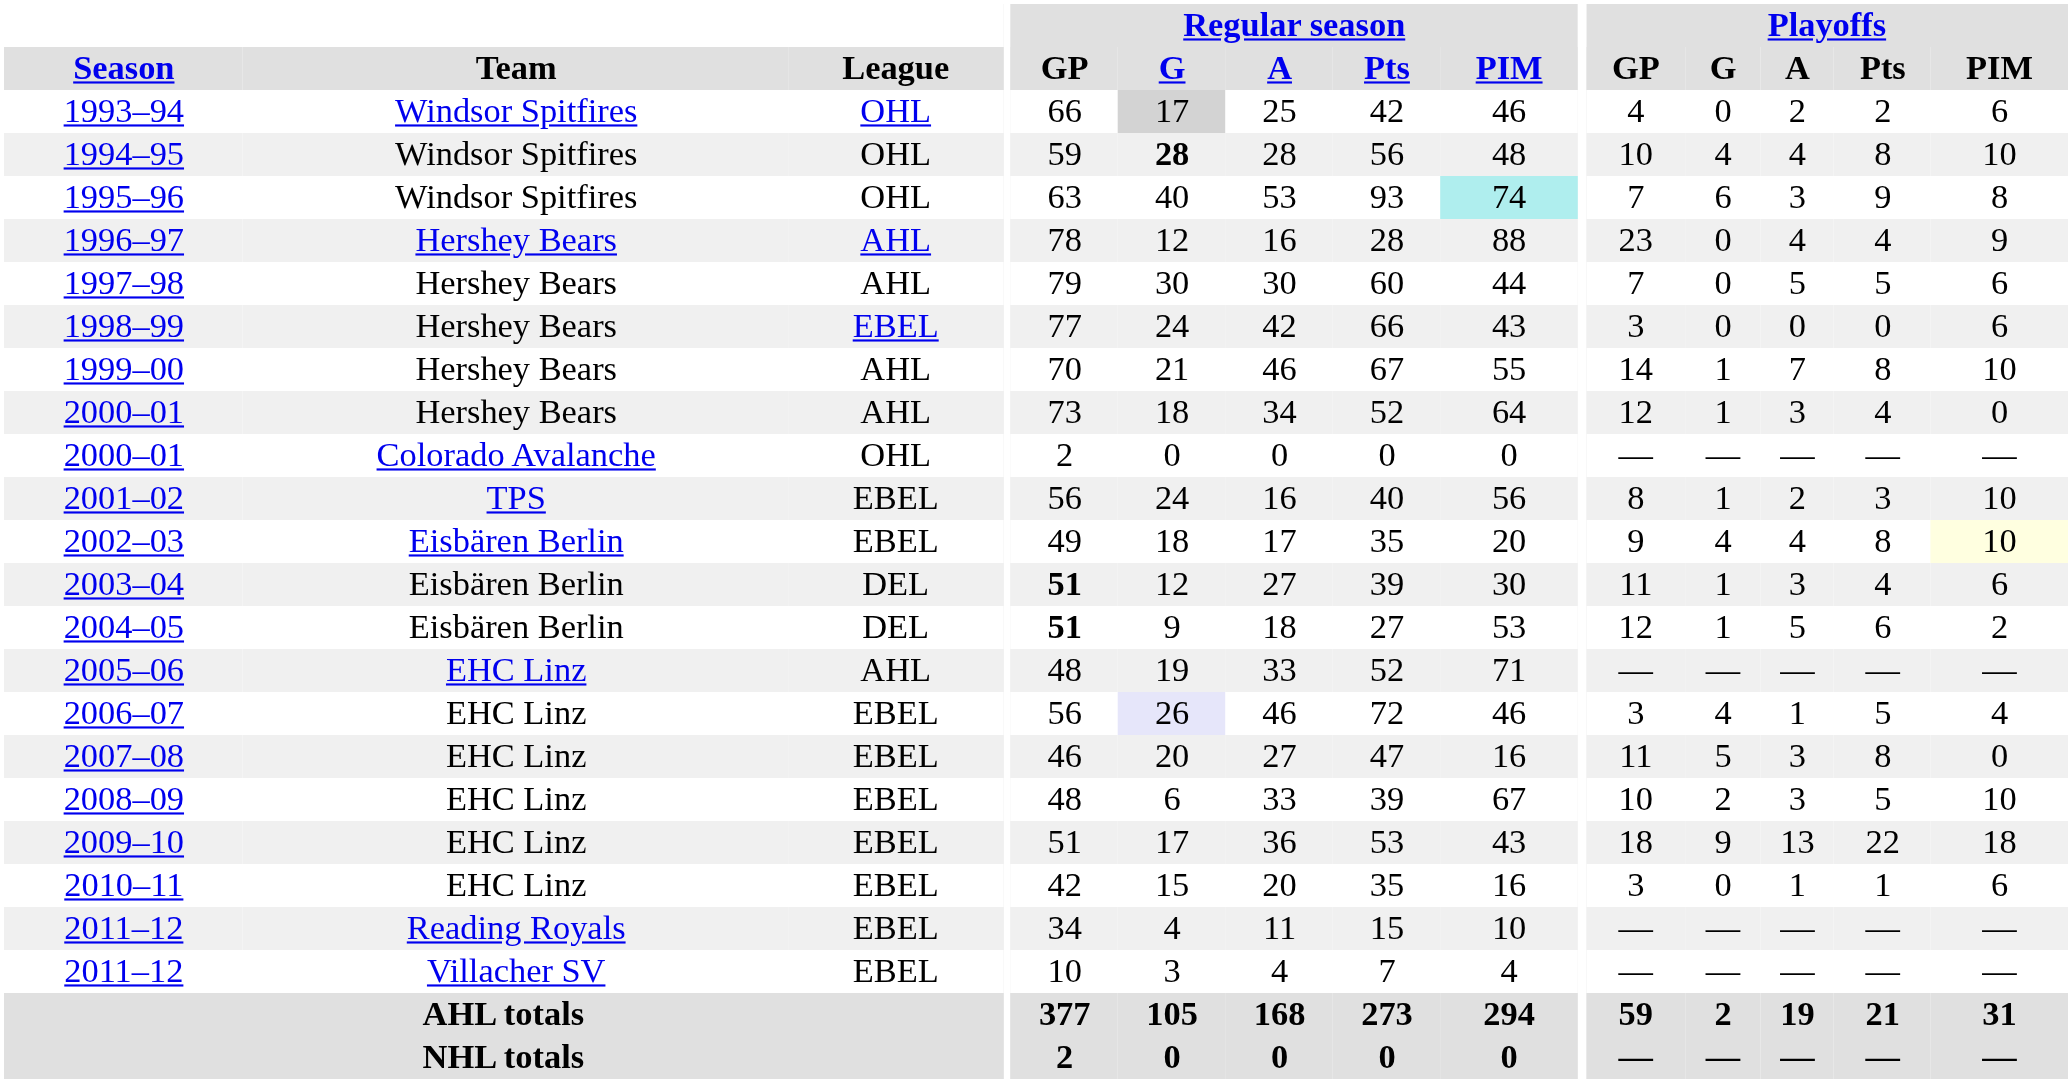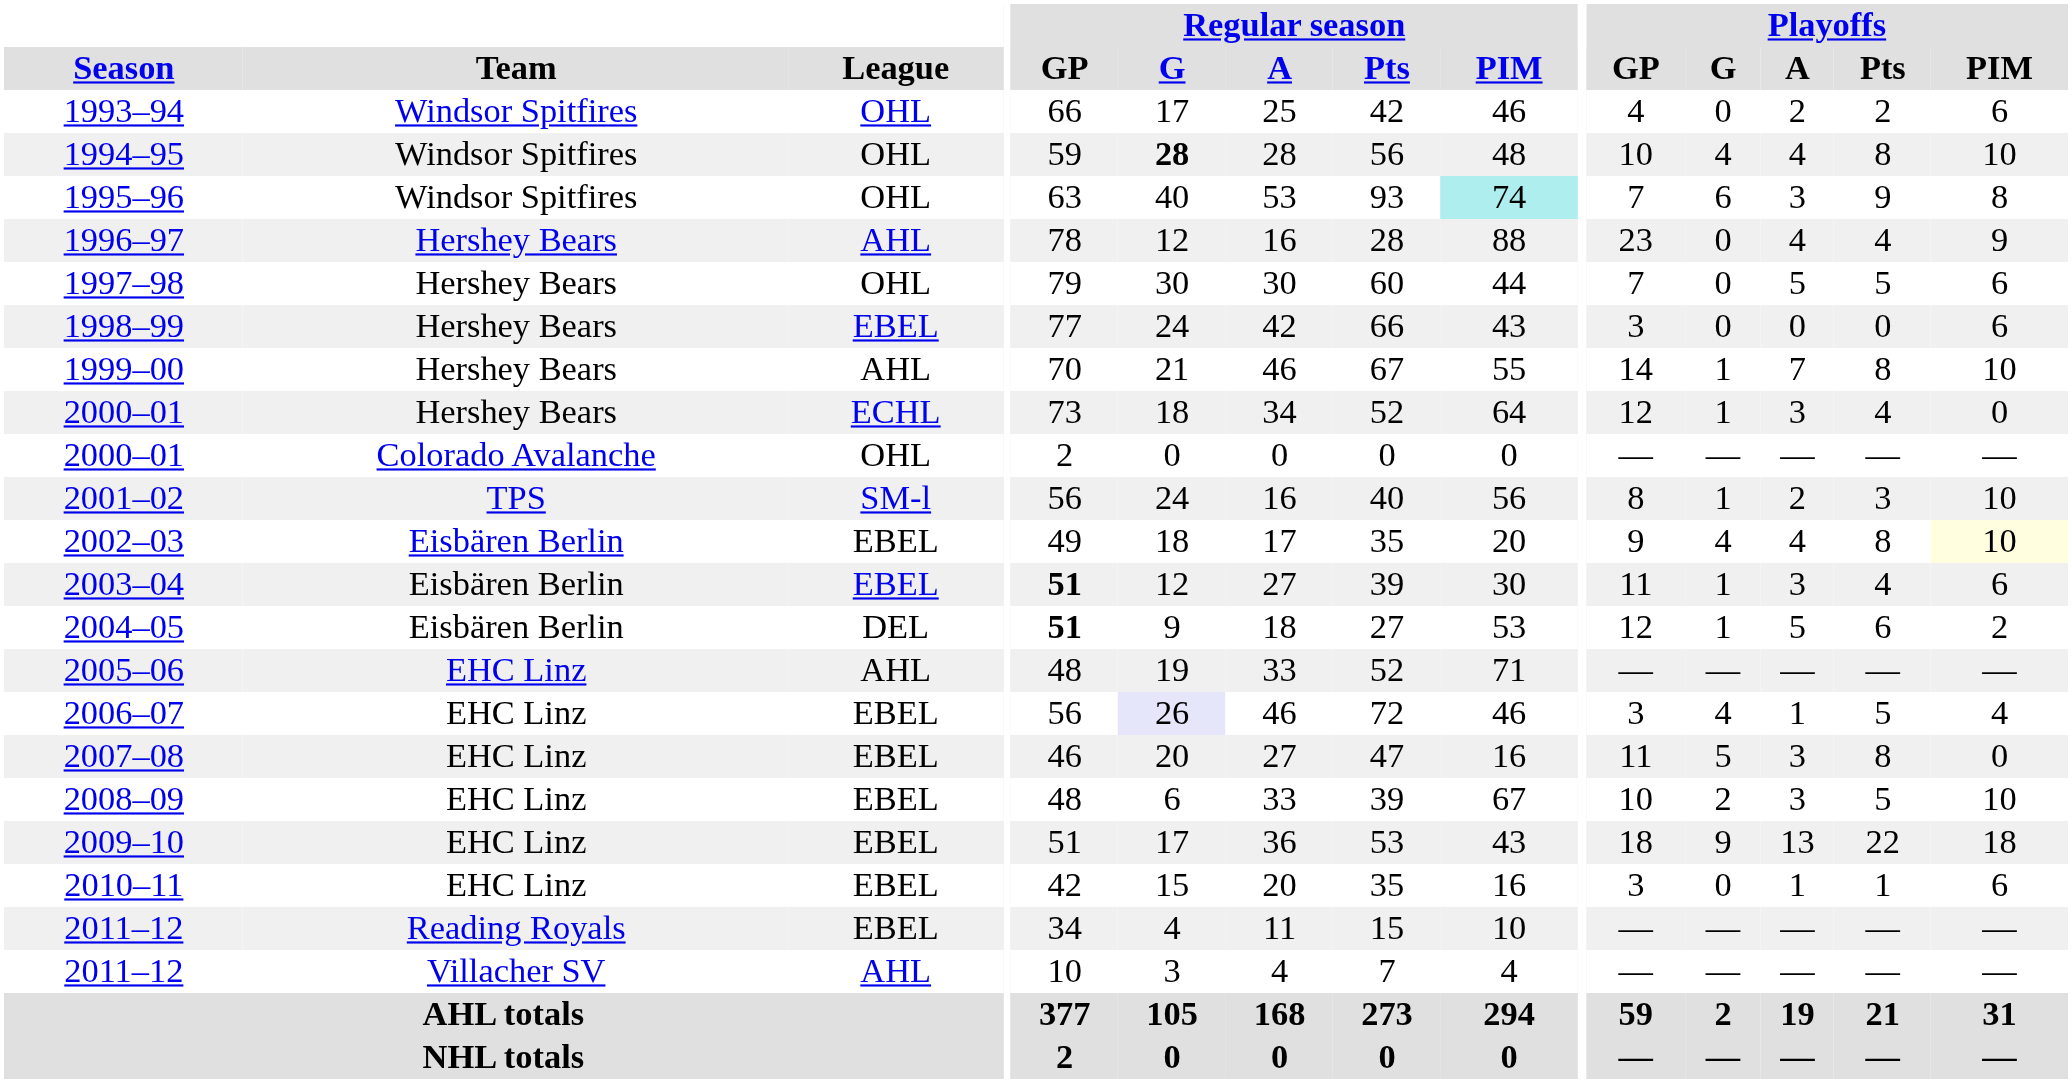 <table border="0" cellpadding="1" cellspacing="0" style="text-align:center; width:60em">
 <tr bgcolor="#e0e0e0">
 <th colspan="3" bgcolor="#ffffff"></th>
 <th rowspan="100" bgcolor="#ffffff"></th>
 <th colspan="5"><a href='#'>Regular season</a></th>
 <th rowspan="100" bgcolor="#ffffff"></th>
 <th colspan="5"><a href='#'>Playoffs</a></th>
 </tr>
 <tr bgcolor="#e0e0e0">
 <th><a href='#'>Season</a></th>
 <th>Team</th>
 <th>League</th>
 <th>GP</th>
 <th><a href='#'>G</a></th>
 <th><a href='#'>A</a></th>
 <th><a href='#'>Pts</a></th>
 <th><a href='#'>PIM</a></th>
 <th>GP</th>
 <th>G</th>
 <th>A</th>
 <th>Pts</th>
 <th>PIM</th>
 </tr>
 <tr>
 <td><a href='#'>1993–94</a></td>
 <td><a href='#'>Windsor Spitfires</a></td>
 <td><a href='#'>OHL</a></td>
 <td>66</td>
-<td style="background: lightgrey;">17</td>
+<td>17</td>
 <td>25</td>
 <td>42</td>
 <td>46</td>
 <td>4</td>
 <td>0</td>
 <td>2</td>
 <td>2</td>
 <td>6</td>
 </tr>
 <tr bgcolor="#f0f0f0">
 <td><a href='#'>1994–95</a></td>
 <td>Windsor Spitfires</td>
 <td>OHL</td>
 <td>59</td>
 <td><strong>28</strong></td>
 <td>28</td>
 <td>56</td>
 <td>48</td>
 <td>10</td>
 <td>4</td>
 <td>4</td>
 <td>8</td>
 <td>10</td>
 </tr>
 <tr>
 <td><a href='#'>1995–96</a></td>
 <td>Windsor Spitfires</td>
 <td>OHL</td>
 <td>63</td>
 <td>40</td>
 <td>53</td>
 <td>93</td>
 <td style="background: paleturquoise;">74</td>
 <td>7</td>
 <td>6</td>
 <td>3</td>
 <td>9</td>
 <td>8</td>
 </tr>
 <tr bgcolor="#f0f0f0">
 <td><a href='#'>1996–97</a></td>
 <td><a href='#'>Hershey Bears</a></td>
 <td><a href='#'>AHL</a></td>
 <td>78</td>
 <td>12</td>
 <td>16</td>
 <td>28</td>
 <td>88</td>
 <td>23</td>
 <td>0</td>
 <td>4</td>
 <td>4</td>
 <td>9</td>
 </tr>
 <tr>
 <td><a href='#'>1997–98</a></td>
 <td>Hershey Bears</td>
-<td>AHL</td>
+<td>OHL</td>
 <td>79</td>
 <td>30</td>
 <td>30</td>
 <td>60</td>
 <td>44</td>
 <td>7</td>
 <td>0</td>
 <td>5</td>
 <td>5</td>
 <td>6</td>
 </tr>
 <tr bgcolor="#f0f0f0">
 <td><a href='#'>1998–99</a></td>
 <td>Hershey Bears</td>
 <td><a href='#'>EBEL</a></td>
 <td>77</td>
 <td>24</td>
 <td>42</td>
 <td>66</td>
 <td>43</td>
 <td>3</td>
 <td>0</td>
 <td>0</td>
 <td>0</td>
 <td>6</td>
 </tr>
 <tr>
 <td><a href='#'>1999–00</a></td>
 <td>Hershey Bears</td>
 <td>AHL</td>
 <td>70</td>
 <td>21</td>
 <td>46</td>
 <td>67</td>
 <td>55</td>
 <td>14</td>
 <td>1</td>
 <td>7</td>
 <td>8</td>
 <td>10</td>
 </tr>
 <tr bgcolor="#f0f0f0">
 <td><a href='#'>2000–01</a></td>
 <td>Hershey Bears</td>
-<td>AHL</td>
+<td><a href='#'>ECHL</a></td>
 <td>73</td>
 <td>18</td>
 <td>34</td>
 <td>52</td>
 <td>64</td>
 <td>12</td>
 <td>1</td>
 <td>3</td>
 <td>4</td>
 <td>0</td>
 </tr>
 <tr>
 <td><a href='#'>2000–01</a></td>
 <td><a href='#'>Colorado Avalanche</a></td>
 <td>OHL</td>
 <td>2</td>
 <td>0</td>
 <td>0</td>
 <td>0</td>
 <td>0</td>
 <td>—</td>
 <td>—</td>
 <td>—</td>
 <td>—</td>
 <td>—</td>
 </tr>
 <tr bgcolor="#f0f0f0">
 <td><a href='#'>2001–02</a></td>
 <td><a href='#'>TPS</a></td>
-<td>EBEL</td>
+<td><a href='#'>SM-l</a></td>
 <td>56</td>
 <td>24</td>
 <td>16</td>
 <td>40</td>
 <td>56</td>
 <td>8</td>
 <td>1</td>
 <td>2</td>
 <td>3</td>
 <td>10</td>
 </tr>
 <tr>
 <td><a href='#'>2002–03</a></td>
 <td><a href='#'>Eisbären Berlin</a></td>
 <td>EBEL</td>
 <td>49</td>
 <td>18</td>
 <td>17</td>
 <td>35</td>
 <td>20</td>
 <td>9</td>
 <td>4</td>
 <td>4</td>
 <td>8</td>
 <td style="background: lightyellow;">10</td>
 </tr>
 <tr bgcolor="#f0f0f0">
 <td><a href='#'>2003–04</a></td>
 <td>Eisbären Berlin</td>
-<td>DEL</td>
+<td><a href='#'>EBEL</a></td>
 <td><strong>51</strong></td>
 <td>12</td>
 <td>27</td>
 <td>39</td>
 <td>30</td>
 <td>11</td>
 <td>1</td>
 <td>3</td>
 <td>4</td>
 <td>6</td>
 </tr>
 <tr>
 <td><a href='#'>2004–05</a></td>
 <td>Eisbären Berlin</td>
 <td>DEL</td>
 <td><strong>51</strong></td>
 <td>9</td>
 <td>18</td>
 <td>27</td>
 <td>53</td>
 <td>12</td>
 <td>1</td>
 <td>5</td>
 <td>6</td>
 <td>2</td>
 </tr>
 <tr bgcolor="#f0f0f0">
 <td><a href='#'>2005–06</a></td>
 <td><a href='#'>EHC Linz</a></td>
 <td>AHL</td>
 <td>48</td>
 <td>19</td>
 <td>33</td>
 <td>52</td>
 <td>71</td>
 <td>—</td>
 <td>—</td>
 <td>—</td>
 <td>—</td>
 <td>—</td>
 </tr>
 <tr>
 <td><a href='#'>2006–07</a></td>
 <td>EHC Linz</td>
 <td>EBEL</td>
 <td>56</td>
 <td style="background: lavender;">26</td>
 <td>46</td>
 <td>72</td>
 <td>46</td>
 <td>3</td>
 <td>4</td>
 <td>1</td>
 <td>5</td>
 <td>4</td>
 </tr>
 <tr bgcolor="#f0f0f0">
 <td><a href='#'>2007–08</a></td>
 <td>EHC Linz</td>
 <td>EBEL</td>
 <td>46</td>
 <td>20</td>
 <td>27</td>
 <td>47</td>
 <td>16</td>
 <td>11</td>
 <td>5</td>
 <td>3</td>
 <td>8</td>
 <td>0</td>
 </tr>
 <tr>
 <td><a href='#'>2008–09</a></td>
 <td>EHC Linz</td>
 <td>EBEL</td>
 <td>48</td>
 <td>6</td>
 <td>33</td>
 <td>39</td>
 <td>67</td>
 <td>10</td>
 <td>2</td>
 <td>3</td>
 <td>5</td>
 <td>10</td>
 </tr>
 <tr bgcolor="#f0f0f0">
 <td><a href='#'>2009–10</a></td>
 <td>EHC Linz</td>
 <td>EBEL</td>
 <td>51</td>
 <td>17</td>
 <td>36</td>
 <td>53</td>
 <td>43</td>
 <td>18</td>
 <td>9</td>
 <td>13</td>
 <td>22</td>
 <td>18</td>
 </tr>
 <tr>
 <td><a href='#'>2010–11</a></td>
 <td>EHC Linz</td>
 <td>EBEL</td>
 <td>42</td>
 <td>15</td>
 <td>20</td>
 <td>35</td>
 <td>16</td>
 <td>3</td>
 <td>0</td>
 <td>1</td>
 <td>1</td>
 <td>6</td>
 </tr>
 <tr bgcolor="#f0f0f0">
 <td><a href='#'>2011–12</a></td>
 <td><a href='#'>Reading Royals</a></td>
 <td>EBEL</td>
 <td>34</td>
 <td>4</td>
 <td>11</td>
 <td>15</td>
 <td>10</td>
 <td>—</td>
 <td>—</td>
 <td>—</td>
 <td>—</td>
 <td>—</td>
 </tr>
 <tr>
 <td><a href='#'>2011–12</a></td>
 <td><a href='#'>Villacher SV</a></td>
-<td>EBEL</td>
+<td><a href='#'>AHL</a></td>
 <td>10</td>
 <td>3</td>
 <td>4</td>
 <td>7</td>
 <td>4</td>
 <td>—</td>
 <td>—</td>
 <td>—</td>
 <td>—</td>
 <td>—</td>
 </tr>
 <tr bgcolor="#e0e0e0">
 <th colspan="3">AHL totals</th>
 <th>377</th>
 <th>105</th>
 <th>168</th>
 <th>273</th>
 <th>294</th>
 <th>59</th>
 <th>2</th>
 <th>19</th>
 <th>21</th>
 <th>31</th>
 </tr>
 <tr bgcolor="#e0e0e0">
 <th colspan="3">NHL totals</th>
 <th>2</th>
 <th>0</th>
 <th>0</th>
 <th>0</th>
 <th>0</th>
 <th>—</th>
 <th>—</th>
 <th>—</th>
 <th>—</th>
 <th>—</th>
 </tr>
 </table>
